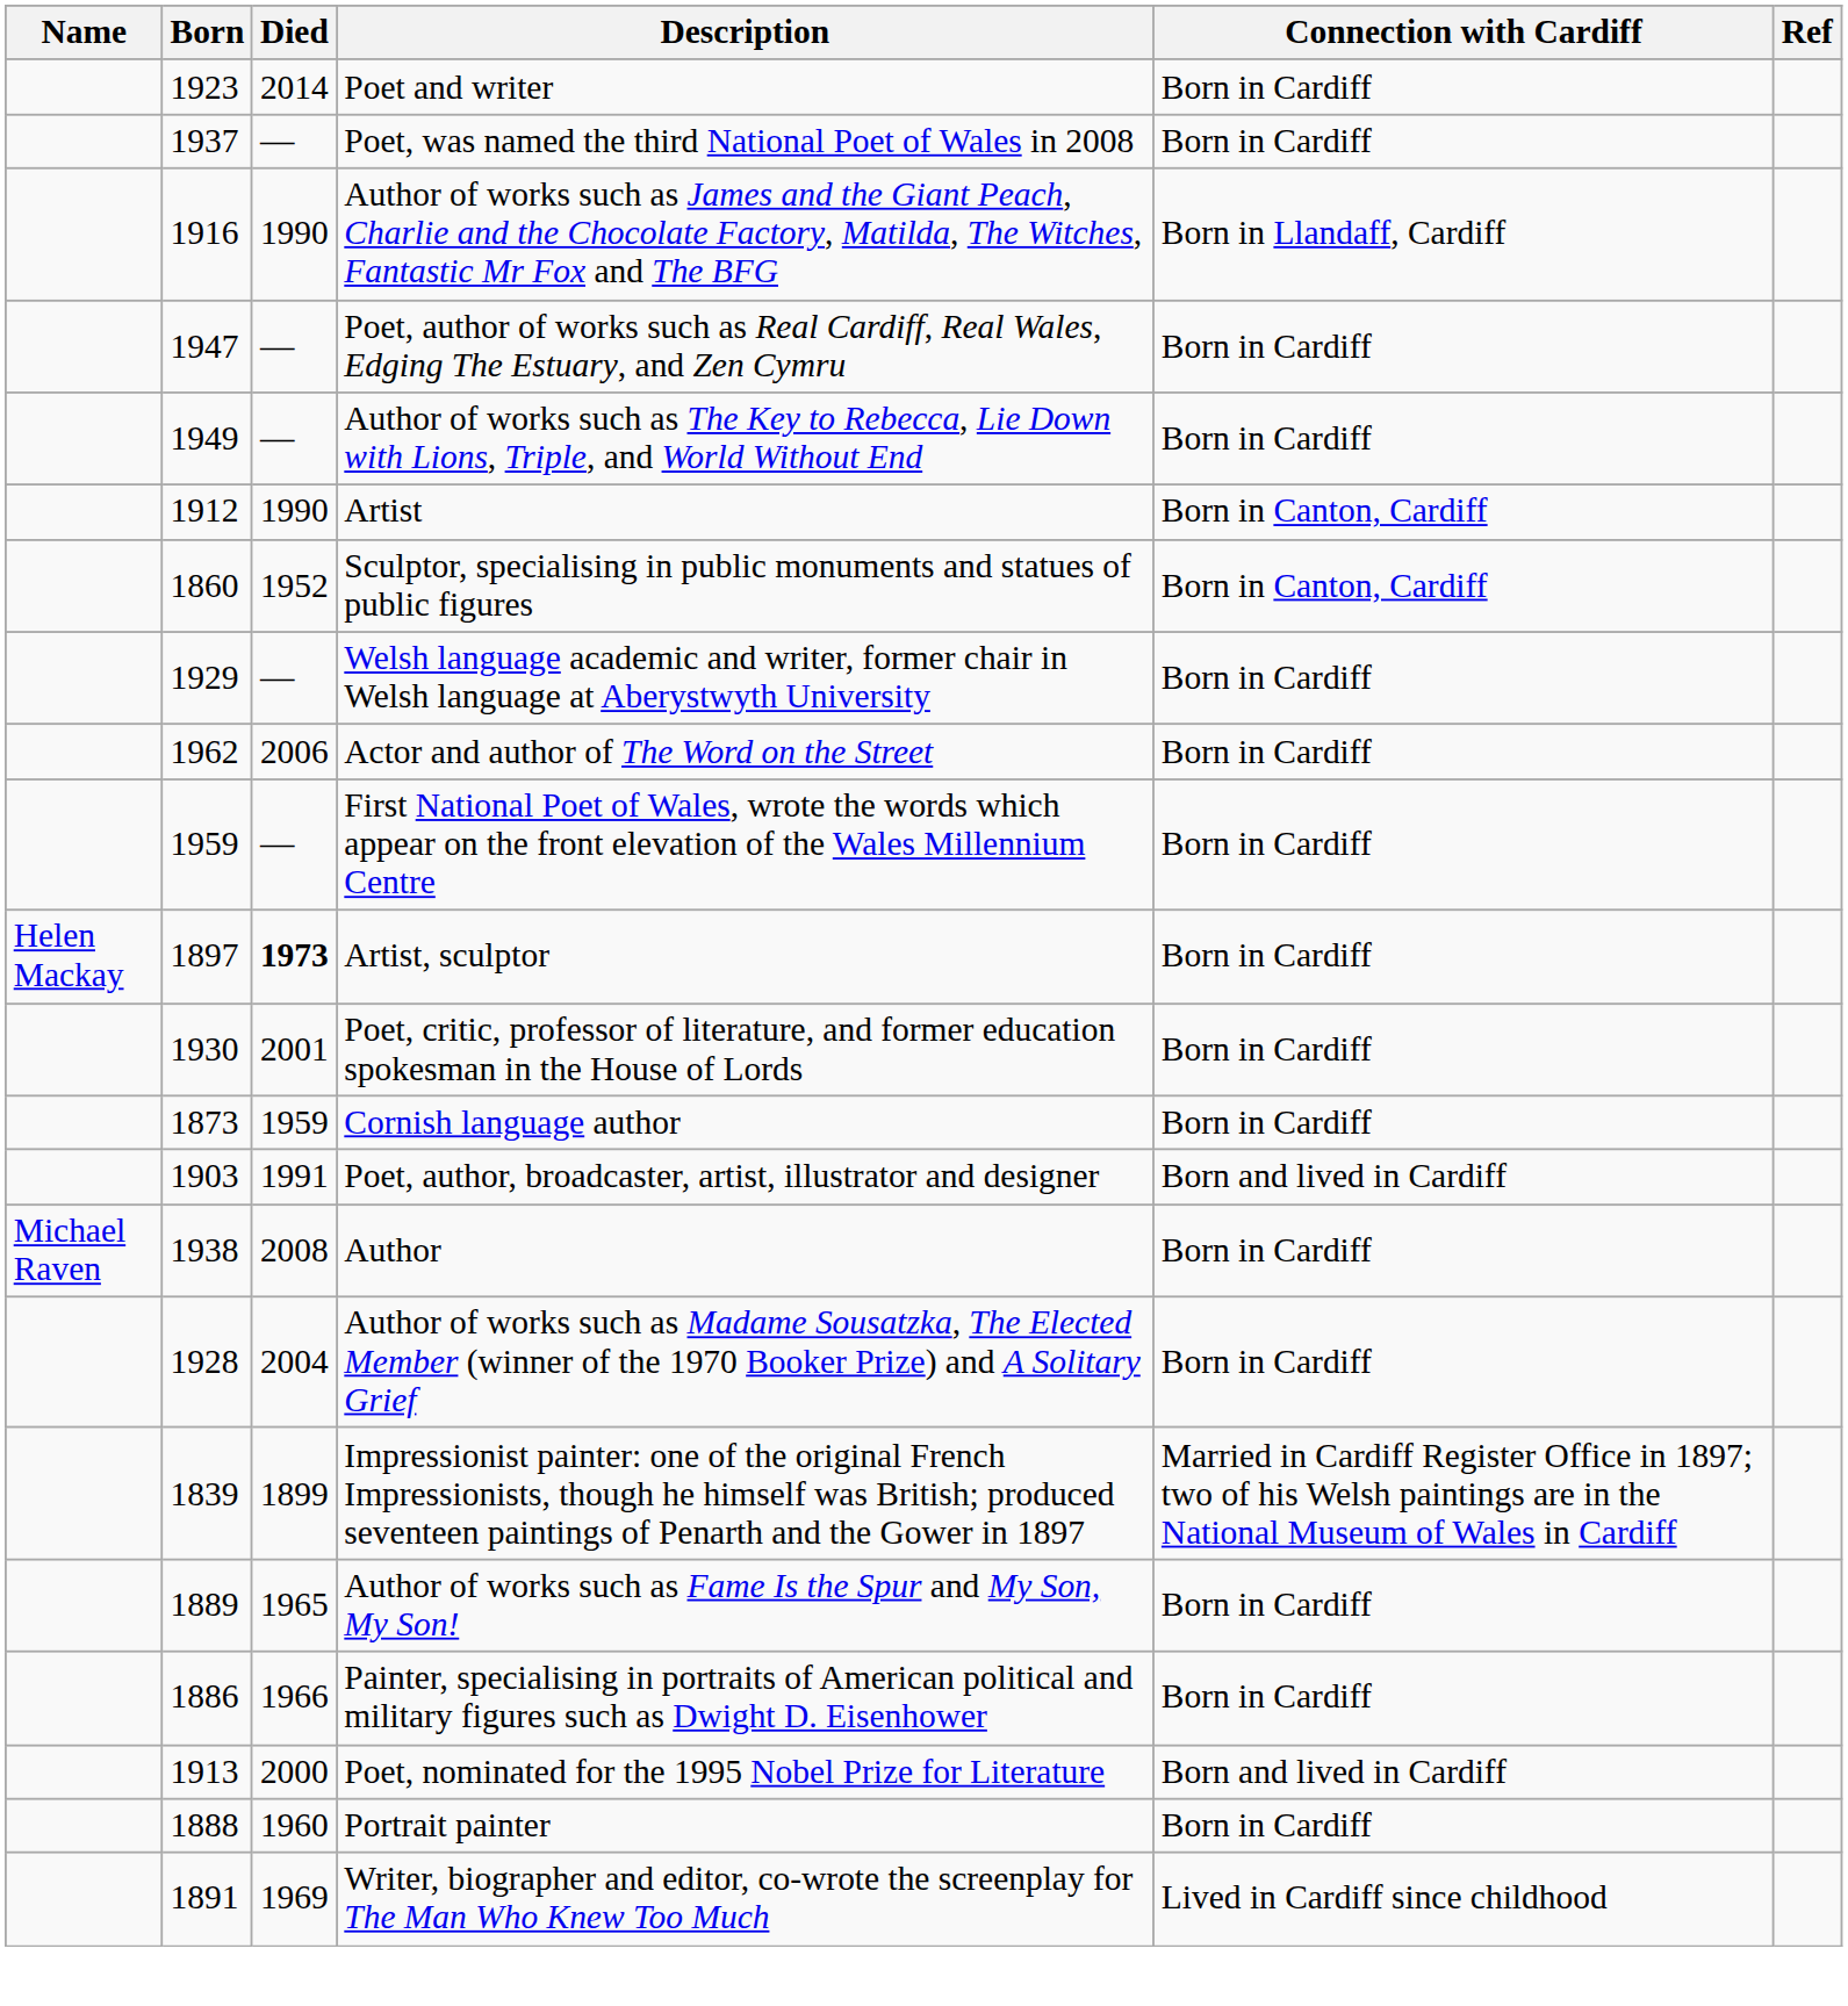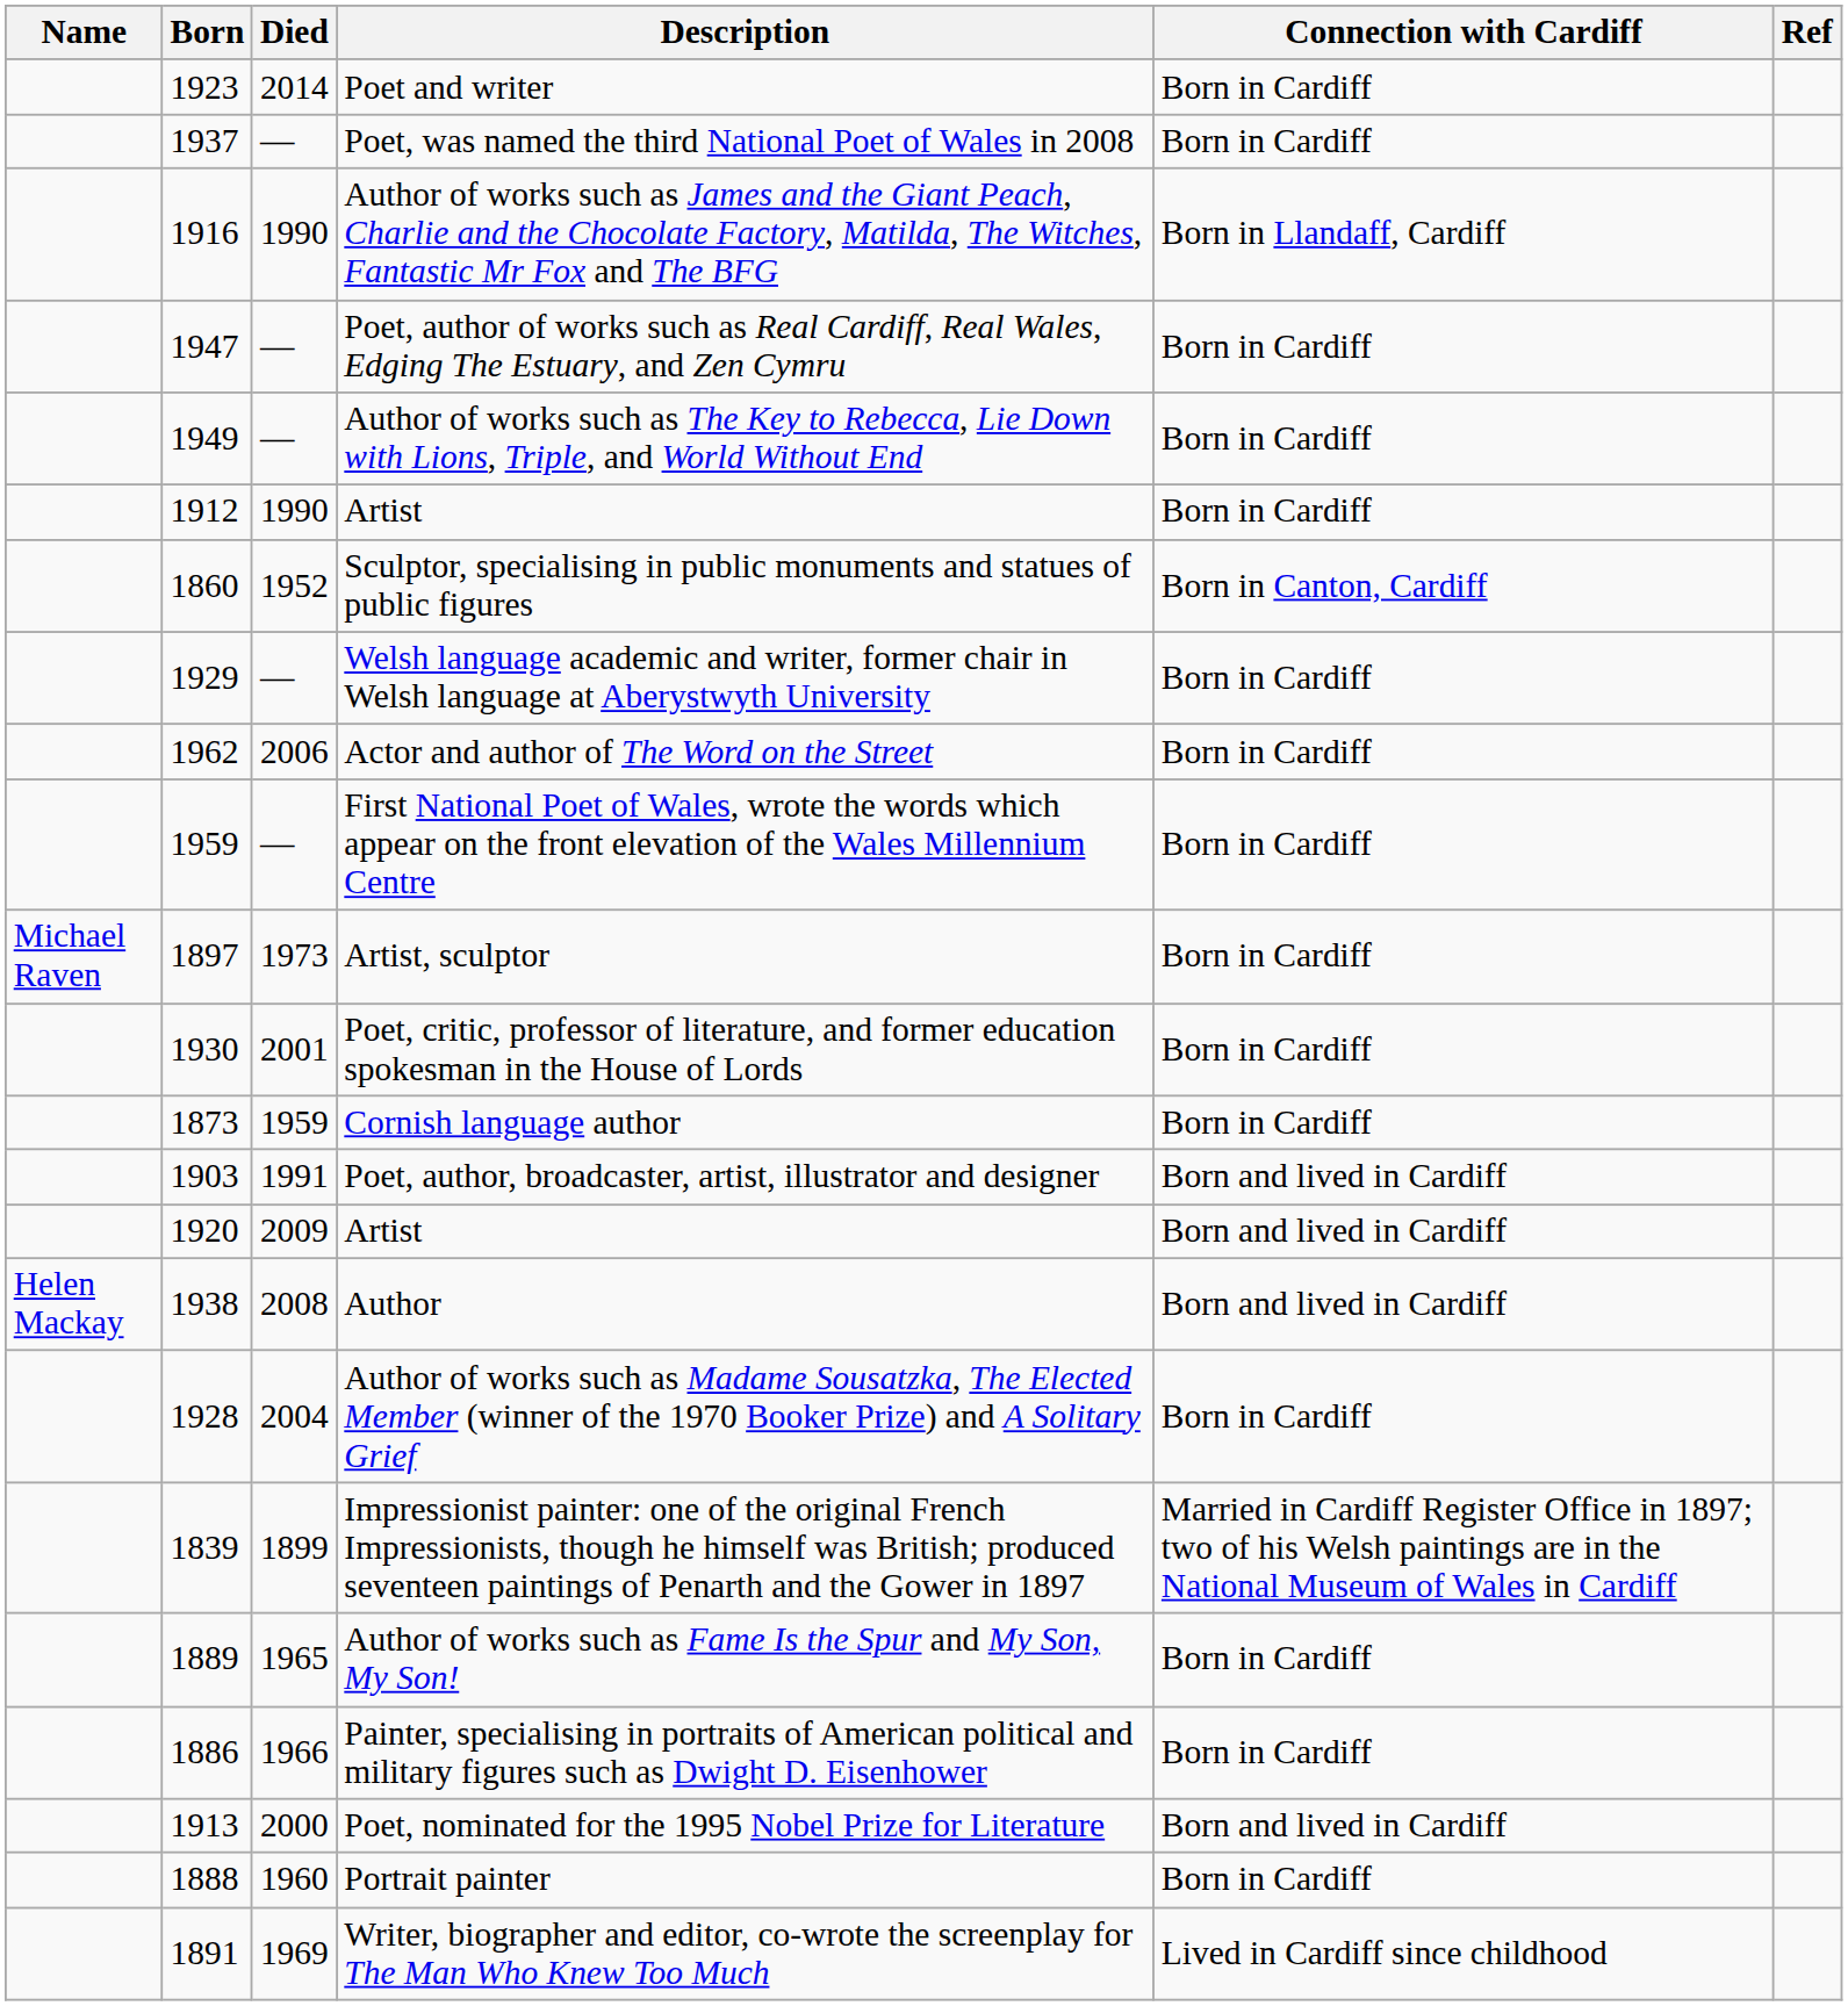 <table class="sortable wikitable" style="text-align: left; width: 68%;">
 <tr>
 <th scope="col">Name</th>
 <th scope="col">Born</th>
 <th scope="col">Died</th>
 <th scope="col">Description</th>
 <th scope="col">Connection with Cardiff</th>
 <th scope="col"><abbr>Ref</abbr></th>
 </tr>
 <tr>
 <td></td>
 <td>1923</td>
 <td>2014</td>
 <td>Poet and writer</td>
 <td>Born in Cardiff</td>
 <td></td>
 </tr>
 <tr>
 <td></td>
 <td>1937</td>
 <td>—</td>
 <td>Poet, was named the third <a href='#'>National Poet of Wales</a> in 2008</td>
 <td>Born in Cardiff</td>
 <td></td>
 </tr>
 <tr>
 <td></td>
 <td>1916</td>
 <td>1990</td>
 <td>Author of works such as <em><a href='#'>James and the Giant Peach</a></em>, <em><a href='#'>Charlie and the Chocolate Factory</a></em>, <em><a href='#'>Matilda</a></em>, <em><a href='#'>The Witches</a></em>, <em><a href='#'>Fantastic Mr Fox</a></em> and <em><a href='#'>The BFG</a></em></td>
 <td>Born in <a href='#'>Llandaff</a>, Cardiff</td>
 <td></td>
 </tr>
 <tr>
 <td></td>
 <td>1947</td>
 <td>—</td>
 <td>Poet, author of works such as <em>Real Cardiff</em>, <em>Real Wales</em>, <em>Edging The Estuary</em>, and <em>Zen Cymru</em></td>
 <td>Born in Cardiff</td>
 <td></td>
 </tr>
 <tr>
 <td></td>
 <td>1949</td>
 <td>—</td>
 <td>Author of works such as <em><a href='#'>The Key to Rebecca</a></em>, <em><a href='#'>Lie Down with Lions</a></em>, <em><a href='#'>Triple</a></em>, and <em><a href='#'>World Without End</a></em></td>
 <td>Born in Cardiff</td>
 <td></td>
 </tr>
 <tr>
 <td></td>
 <td>1912</td>
 <td>1990</td>
 <td>Artist</td>
-<td>Born in <a href='#'>Canton, Cardiff</a></td>
+<td>Born in Cardiff</td>
 <td></td>
 </tr>
 <tr>
 <td></td>
 <td>1860</td>
 <td>1952</td>
 <td>Sculptor, specialising in public monuments and statues of public figures</td>
 <td>Born in <a href='#'>Canton, Cardiff</a></td>
 <td></td>
 </tr>
 <tr>
 <td></td>
 <td>1929</td>
 <td>—</td>
 <td><a href='#'>Welsh language</a> academic and writer, former chair in Welsh language at <a href='#'>Aberystwyth University</a></td>
 <td>Born in Cardiff</td>
 <td></td>
 </tr>
 <tr>
 <td></td>
 <td>1962</td>
 <td>2006</td>
 <td>Actor and author of <em><a href='#'>The Word on the Street</a></em></td>
 <td>Born in Cardiff</td>
 <td></td>
 </tr>
 <tr>
 <td></td>
 <td>1959</td>
 <td>—</td>
 <td>First <a href='#'>National Poet of Wales</a>, wrote the words which appear on the front elevation of the <a href='#'>Wales Millennium Centre</a></td>
 <td>Born in Cardiff</td>
 <td></td>
 </tr>
 <tr>
-<td><a href='#'>Helen Mackay</a></td>
+<td><a href='#'>Michael Raven</a></td>
 <td>1897</td>
-<td><strong>1973</strong></td>
+<td>1973</td>
 <td>Artist, sculptor</td>
 <td>Born in Cardiff</td>
 <td></td>
 </tr>
 <tr>
 <td></td>
 <td>1930</td>
 <td>2001</td>
 <td>Poet, critic, professor of literature, and former education spokesman in the House of Lords</td>
 <td>Born in Cardiff</td>
 <td></td>
 </tr>
 <tr>
 <td></td>
 <td>1873</td>
 <td>1959</td>
 <td><a href='#'>Cornish language</a> author</td>
 <td>Born in Cardiff</td>
 <td></td>
 </tr>
 <tr>
 <td></td>
 <td>1903</td>
 <td>1991</td>
 <td>Poet, author, broadcaster, artist, illustrator and designer</td>
 <td>Born and lived in Cardiff</td>
 <td></td>
 </tr>
 <tr>
-<td><a href='#'>Michael Raven</a></td>
+<td></td>
+<td>1920</td>
+<td>2009</td>
+<td>Artist</td>
+<td>Born and lived in Cardiff</td>
+<td></td>
+</tr>
+<tr>
+<td><a href='#'>Helen Mackay</a></td>
 <td>1938</td>
 <td>2008</td>
 <td>Author</td>
-<td>Born in Cardiff</td>
+<td>Born and lived in Cardiff</td>
 <td></td>
 </tr>
 <tr>
 <td></td>
 <td>1928</td>
 <td>2004</td>
 <td>Author of works such as <em><a href='#'>Madame Sousatzka</a></em>, <em><a href='#'>The Elected Member</a></em> (winner of the 1970 <a href='#'>Booker Prize</a>) and <em><a href='#'>A Solitary Grief</a></em></td>
 <td>Born in Cardiff</td>
 <td></td>
 </tr>
 <tr>
 <td></td>
 <td>1839</td>
 <td>1899</td>
 <td>Impressionist painter: one of the original French Impressionists, though he himself was British; produced seventeen paintings of Penarth and the Gower in 1897</td>
 <td>Married in Cardiff Register Office in 1897; two of his Welsh paintings are in the <a href='#'>National Museum of Wales</a> in <a href='#'>Cardiff</a></td>
 <td></td>
 </tr>
 <tr>
 <td></td>
 <td>1889</td>
 <td>1965</td>
 <td>Author of works such as <em><a href='#'>Fame Is the Spur</a></em> and <em><a href='#'>My Son, My Son!</a></em></td>
 <td>Born in Cardiff</td>
 <td></td>
 </tr>
 <tr>
 <td></td>
 <td>1886</td>
 <td>1966</td>
 <td>Painter, specialising in portraits of American political and military figures such as <a href='#'>Dwight D. Eisenhower</a></td>
 <td>Born in Cardiff</td>
 <td></td>
 </tr>
 <tr>
 <td></td>
 <td>1913</td>
 <td>2000</td>
 <td>Poet, nominated for the 1995 <a href='#'>Nobel Prize for Literature</a></td>
 <td>Born and lived in Cardiff</td>
 <td></td>
 </tr>
 <tr>
 <td></td>
 <td>1888</td>
 <td>1960</td>
 <td>Portrait painter</td>
 <td>Born in Cardiff</td>
 <td></td>
 </tr>
 <tr>
 <td></td>
 <td>1891</td>
 <td>1969</td>
 <td>Writer, biographer and editor, co-wrote the screenplay for <em><a href='#'>The Man Who Knew Too Much</a></em></td>
 <td>Lived in Cardiff since childhood</td>
 <td></td>
 </tr>
 </table>
